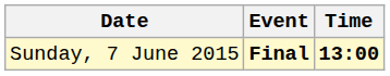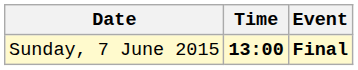 <table class ="wikitable" style="text-align:center;">
 <tr>
 <th>Date</th>
+<th>Time</th>
 <th>Event</th>
-<th>Time</th>
 </tr>
 <tr style="background-color:lemonchiffon;">
 <td>Sunday, 7 June 2015</td>
+<td><strong>13:00</strong></td>
 <td><strong>Final</strong></td>
-<td><strong>13:00</strong></td>
 </tr>
 </table>
